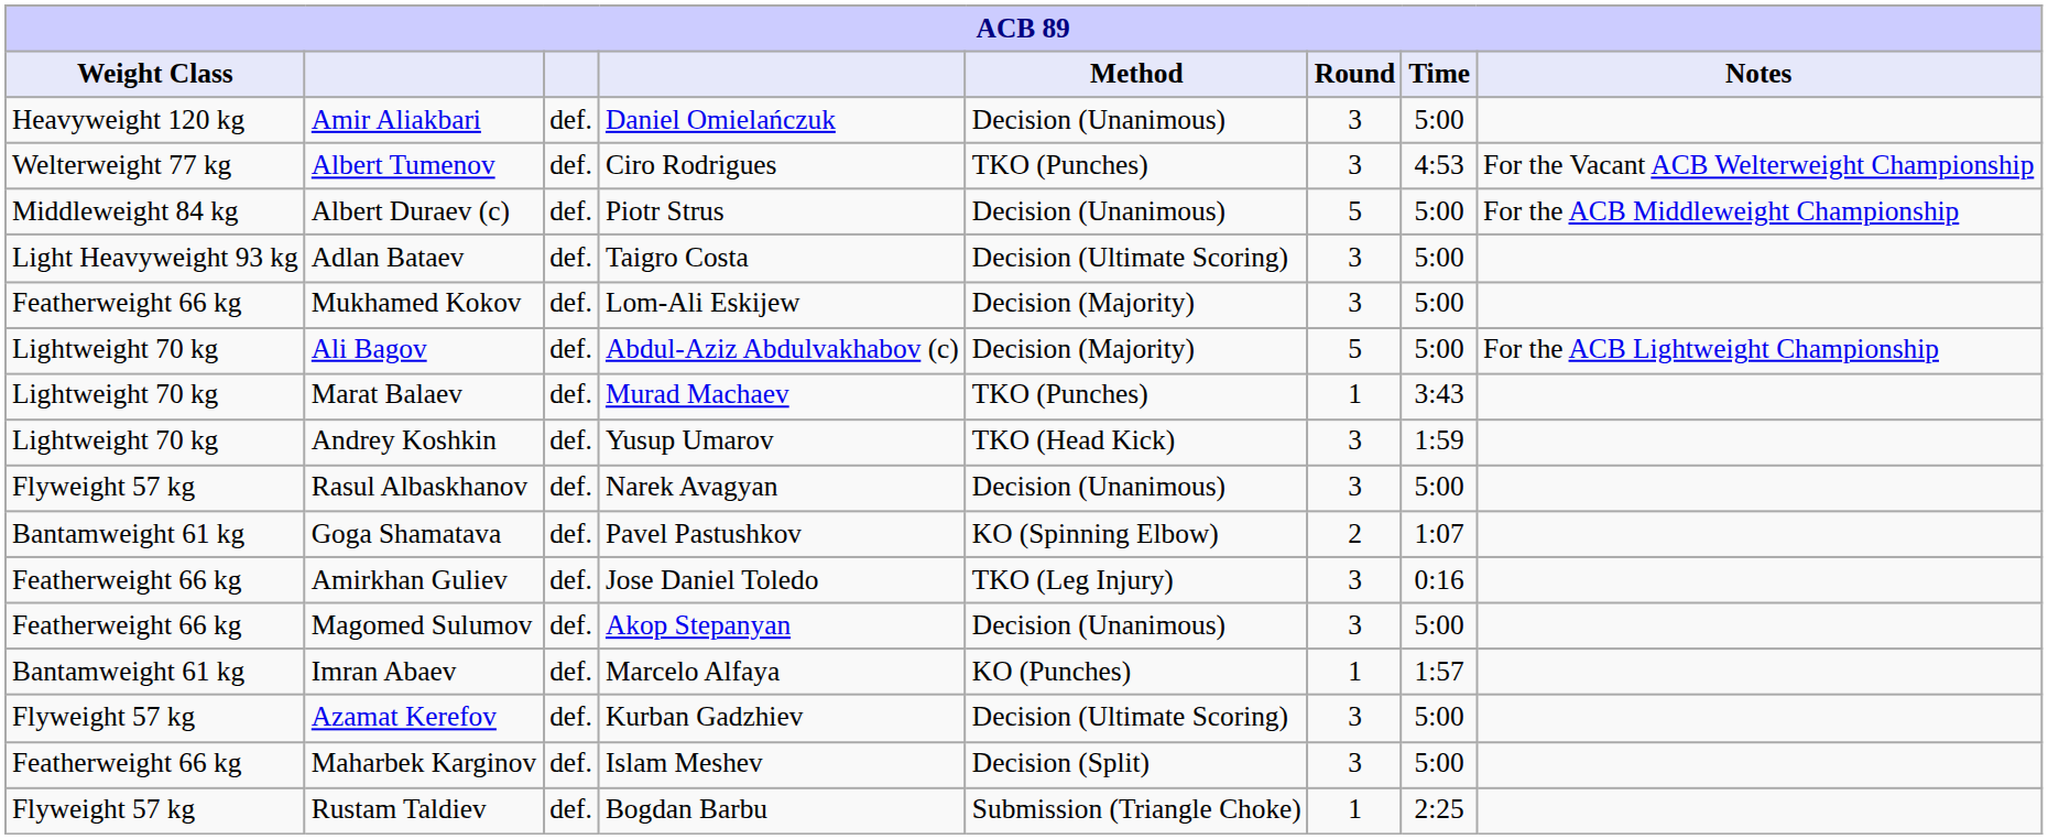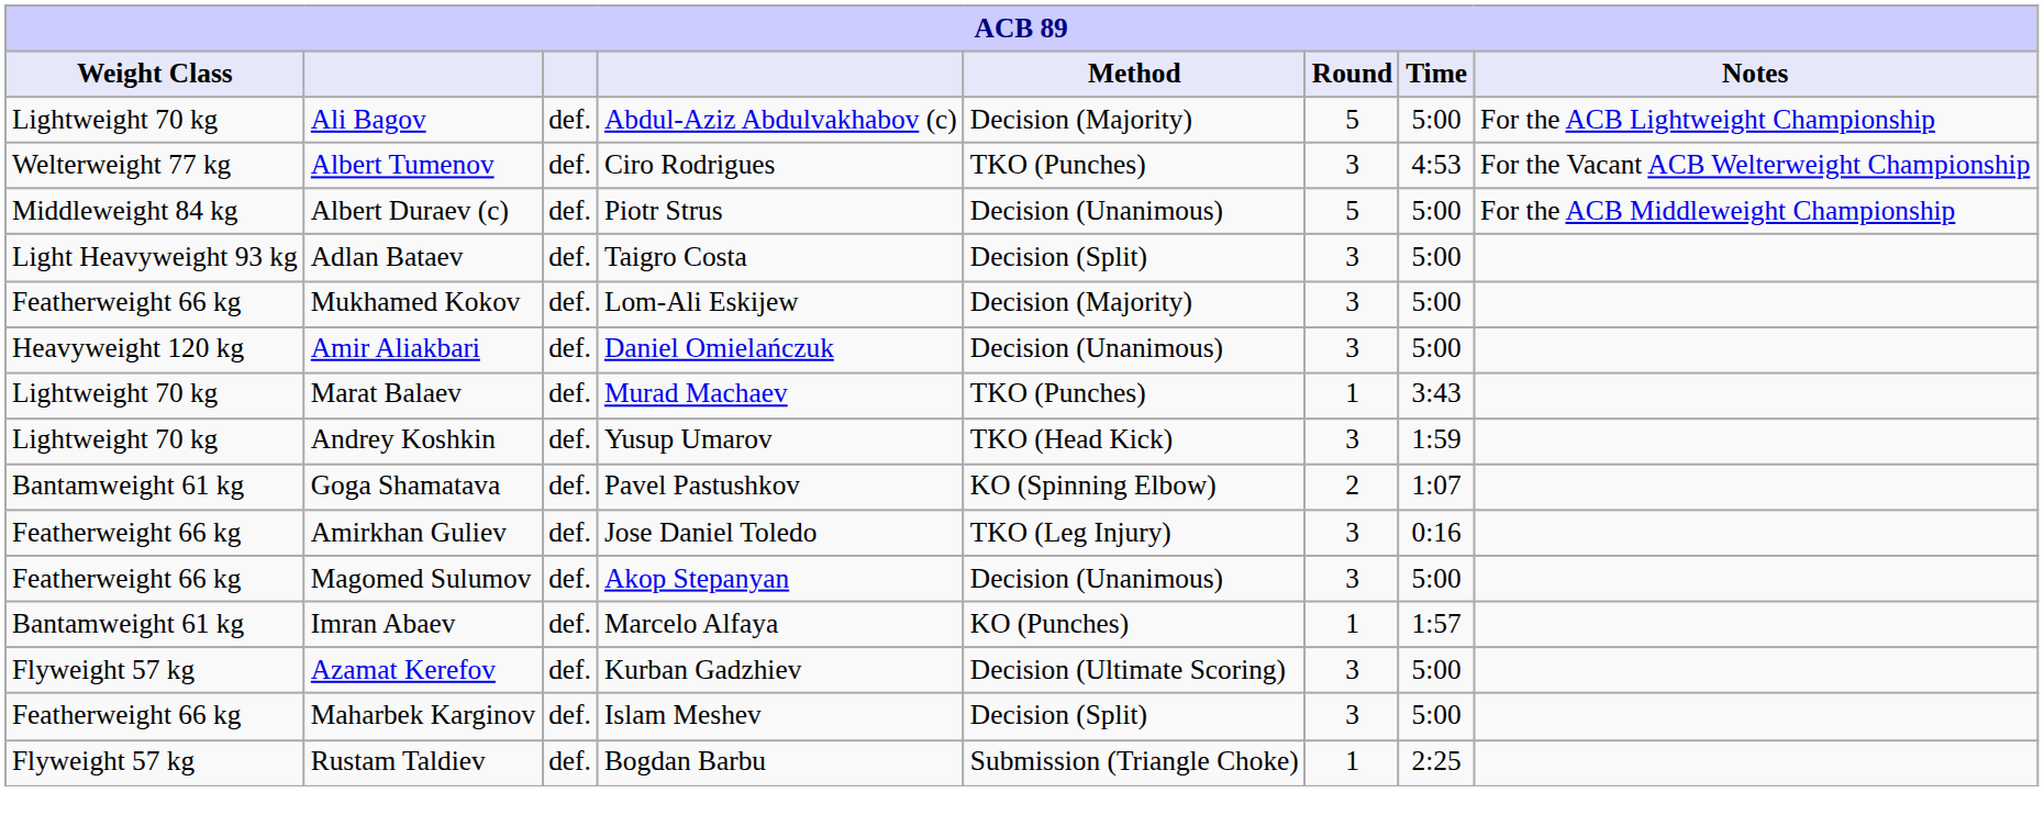 <table class="wikitable" style="font-size: 80%;">
 <tr>
 <th colspan="8" style="background-color: #ccf; color: #000080; text-align: center;"><strong>ACB 89</strong></th>
 </tr>
 <tr>
 <th colspan="1" style="background-color: #E6E8FA; color: #000000; text-align: center;">Weight Class</th>
 <th colspan="1" style="background-color: #E6E8FA; color: #000000; text-align: center;"></th>
 <th colspan="1" style="background-color: #E6E8FA; color: #000000; text-align: center;"></th>
 <th colspan="1" style="background-color: #E6E8FA; color: #000000; text-align: center;"></th>
 <th colspan="1" style="background-color: #E6E8FA; color: #000000; text-align: center;">Method</th>
 <th colspan="1" style="background-color: #E6E8FA; color: #000000; text-align: center;">Round</th>
 <th colspan="1" style="background-color: #E6E8FA; color: #000000; text-align: center;">Time</th>
 <th colspan="1" style="background-color: #E6E8FA; color: #000000; text-align: center;">Notes</th>
 </tr>
 <tr>
-<td>Heavyweight 120 kg</td>
-<td> <a href='#'>Amir Aliakbari</a></td>
+<td>Lightweight 70 kg</td>
+<td> <a href='#'>Ali Bagov</a></td>
 <td>def.</td>
-<td> <a href='#'>Daniel Omielańczuk</a></td>
-<td>Decision (Unanimous)</td>
-<td align=center>3</td>
+<td> <a href='#'>Abdul-Aziz Abdulvakhabov</a> (c)</td>
+<td>Decision (Majority)</td>
+<td align=center>5</td>
 <td align=center>5:00</td>
-<td></td>
+<td>For the <a href='#'>ACB Lightweight Championship</a></td>
 </tr>
 <tr>
 <td>Welterweight 77 kg</td>
 <td> <a href='#'>Albert Tumenov</a></td>
 <td>def.</td>
 <td> Ciro Rodrigues</td>
 <td>TKO (Punches)</td>
 <td align=center>3</td>
 <td align=center>4:53</td>
 <td>For the Vacant <a href='#'>ACB Welterweight Championship</a></td>
 </tr>
 <tr>
 <td>Middleweight 84 kg</td>
 <td> Albert Duraev (c)</td>
 <td>def.</td>
 <td> Piotr Strus</td>
 <td>Decision (Unanimous)</td>
 <td align=center>5</td>
 <td align=center>5:00</td>
 <td>For the <a href='#'>ACB Middleweight Championship</a></td>
 </tr>
 <tr>
 <td>Light Heavyweight 93 kg</td>
 <td> Adlan Bataev</td>
 <td>def.</td>
 <td> Taigro Costa</td>
-<td>Decision (Ultimate Scoring)</td>
+<td>Decision (Split)</td>
 <td align=center>3</td>
 <td align=center>5:00</td>
 <td></td>
 </tr>
 <tr>
 <td>Featherweight 66 kg</td>
 <td> Mukhamed Kokov</td>
 <td>def.</td>
 <td> Lom-Ali Eskijew</td>
 <td>Decision (Majority)</td>
 <td align=center>3</td>
 <td align=center>5:00</td>
 <td></td>
 </tr>
 <tr>
-<td>Lightweight 70 kg</td>
-<td> <a href='#'>Ali Bagov</a></td>
+<td>Heavyweight 120 kg</td>
+<td> <a href='#'>Amir Aliakbari</a></td>
 <td>def.</td>
-<td> <a href='#'>Abdul-Aziz Abdulvakhabov</a> (c)</td>
-<td>Decision (Majority)</td>
-<td align=center>5</td>
+<td> <a href='#'>Daniel Omielańczuk</a></td>
+<td>Decision (Unanimous)</td>
+<td align=center>3</td>
 <td align=center>5:00</td>
-<td>For the <a href='#'>ACB Lightweight Championship</a></td>
+<td></td>
 </tr>
 <tr>
 <td>Lightweight 70 kg</td>
 <td> Marat Balaev</td>
 <td>def.</td>
 <td> <a href='#'>Murad Machaev</a></td>
 <td>TKO (Punches)</td>
 <td align=center>1</td>
 <td align=center>3:43</td>
 <td></td>
 </tr>
 <tr>
 <td>Lightweight 70 kg</td>
 <td> Andrey Koshkin</td>
 <td>def.</td>
 <td> Yusup Umarov</td>
 <td>TKO (Head Kick)</td>
 <td align=center>3</td>
 <td align=center>1:59</td>
-<td></td>
-</tr>
-<tr>
-<td>Flyweight 57 kg</td>
-<td> Rasul Albaskhanov</td>
-<td>def.</td>
-<td> Narek Avagyan</td>
-<td>Decision (Unanimous)</td>
-<td align=center>3</td>
-<td align=center>5:00</td>
 <td></td>
 </tr>
 <tr>
 <td>Bantamweight 61 kg</td>
 <td> Goga Shamatava</td>
 <td>def.</td>
 <td> Pavel Pastushkov</td>
 <td>KO (Spinning Elbow)</td>
 <td align=center>2</td>
 <td align=center>1:07</td>
 <td></td>
 </tr>
 <tr>
 <td>Featherweight 66 kg</td>
 <td> Amirkhan Guliev</td>
 <td>def.</td>
 <td> Jose Daniel Toledo</td>
 <td>TKO (Leg Injury)</td>
 <td align=center>3</td>
 <td align=center>0:16</td>
 <td></td>
 </tr>
 <tr>
 <td>Featherweight 66 kg</td>
 <td> Magomed Sulumov</td>
 <td>def.</td>
 <td> <a href='#'>Akop Stepanyan</a></td>
 <td>Decision (Unanimous)</td>
 <td align=center>3</td>
 <td align=center>5:00</td>
 <td></td>
 </tr>
 <tr>
 <td>Bantamweight 61 kg</td>
 <td> Imran Abaev</td>
 <td>def.</td>
 <td> Marcelo Alfaya</td>
 <td>KO (Punches)</td>
 <td align=center>1</td>
 <td align=center>1:57</td>
 <td></td>
 </tr>
 <tr>
 <td>Flyweight 57 kg</td>
 <td> <a href='#'>Azamat Kerefov</a></td>
 <td>def.</td>
 <td> Kurban Gadzhiev</td>
 <td>Decision (Ultimate Scoring)</td>
 <td align=center>3</td>
 <td align=center>5:00</td>
 <td></td>
 </tr>
 <tr>
 <td>Featherweight 66 kg</td>
 <td> Maharbek Karginov</td>
 <td>def.</td>
 <td> Islam Meshev</td>
 <td>Decision (Split)</td>
 <td align=center>3</td>
 <td align=center>5:00</td>
 <td></td>
 </tr>
 <tr>
 <td>Flyweight 57 kg</td>
 <td> Rustam Taldiev</td>
 <td>def.</td>
 <td> Bogdan Barbu</td>
 <td>Submission (Triangle Choke)</td>
 <td align=center>1</td>
 <td align=center>2:25</td>
 <td></td>
 </tr>
 </table>
